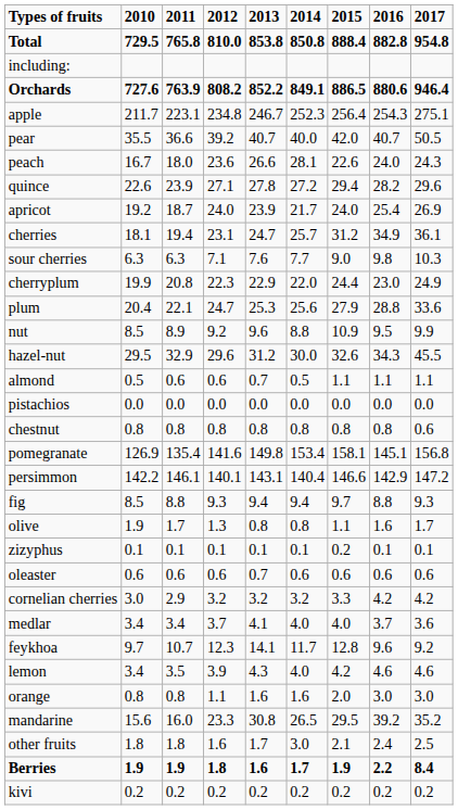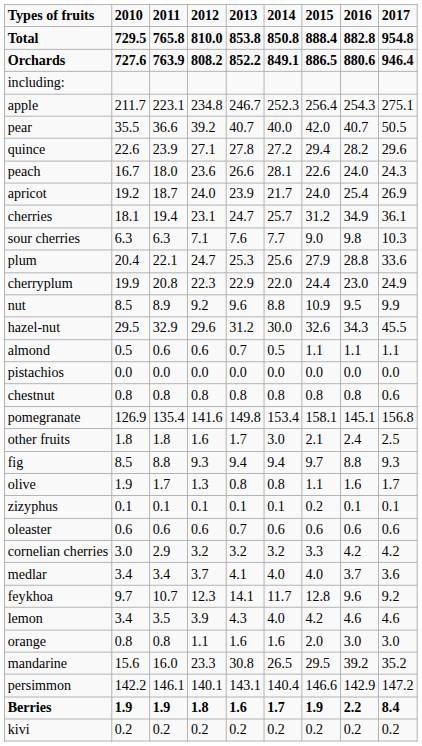 <table class="wikitable">
 <tr>
 <td><strong>Types of fruits</strong></td>
 <td><strong>2010</strong></td>
 <td><strong>2011</strong></td>
 <td><strong>2012</strong></td>
 <td><strong>2013</strong></td>
 <td><strong>2014</strong></td>
 <td><strong>2015</strong></td>
 <td><strong>2016</strong></td>
 <td><strong>2017</strong></td>
 </tr>
 <tr>
 <td><strong>Total</strong></td>
 <td><strong>729.5</strong></td>
 <td><strong>765.8</strong></td>
 <td><strong>810.0</strong></td>
 <td><strong>853.8</strong></td>
 <td><strong>850.8</strong></td>
 <td><strong>888.4</strong></td>
 <td><strong>882.8</strong></td>
 <td><strong>954.8</strong></td>
 </tr>
 <tr>
+<td><strong>Orchards</strong></td>
+<td><strong>727.6</strong></td>
+<td><strong>763.9</strong></td>
+<td><strong>808.2</strong></td>
+<td><strong>852.2</strong></td>
+<td><strong>849.1</strong></td>
+<td><strong>886.5</strong></td>
+<td><strong>880.6</strong></td>
+<td><strong>946.4</strong></td>
+</tr>
+<tr>
 <td>including:</td>
 <td></td>
 <td></td>
 <td></td>
 <td></td>
 <td></td>
 <td></td>
 <td></td>
 <td></td>
-</tr>
-<tr>
-<td><strong>Orchards</strong></td>
-<td><strong>727.6</strong></td>
-<td><strong>763.9</strong></td>
-<td><strong>808.2</strong></td>
-<td><strong>852.2</strong></td>
-<td><strong>849.1</strong></td>
-<td><strong>886.5</strong></td>
-<td><strong>880.6</strong></td>
-<td><strong>946.4</strong></td>
 </tr>
 <tr>
 <td>apple</td>
 <td>211.7</td>
 <td>223.1</td>
 <td>234.8</td>
 <td>246.7</td>
 <td>252.3</td>
 <td>256.4</td>
 <td>254.3</td>
 <td>275.1</td>
 </tr>
 <tr>
 <td>pear</td>
 <td>35.5</td>
 <td>36.6</td>
 <td>39.2</td>
 <td>40.7</td>
 <td>40.0</td>
 <td>42.0</td>
 <td>40.7</td>
 <td>50.5</td>
 </tr>
 <tr>
+<td>quince</td>
+<td>22.6</td>
+<td>23.9</td>
+<td>27.1</td>
+<td>27.8</td>
+<td>27.2</td>
+<td>29.4</td>
+<td>28.2</td>
+<td>29.6</td>
+</tr>
+<tr>
 <td>peach</td>
 <td>16.7</td>
 <td>18.0</td>
 <td>23.6</td>
 <td>26.6</td>
 <td>28.1</td>
 <td>22.6</td>
 <td>24.0</td>
 <td>24.3</td>
-</tr>
-<tr>
-<td>quince</td>
-<td>22.6</td>
-<td>23.9</td>
-<td>27.1</td>
-<td>27.8</td>
-<td>27.2</td>
-<td>29.4</td>
-<td>28.2</td>
-<td>29.6</td>
 </tr>
 <tr>
 <td>apricot</td>
 <td>19.2</td>
 <td>18.7</td>
 <td>24.0</td>
 <td>23.9</td>
 <td>21.7</td>
 <td>24.0</td>
 <td>25.4</td>
 <td>26.9</td>
 </tr>
 <tr>
 <td>cherries</td>
 <td>18.1</td>
 <td>19.4</td>
 <td>23.1</td>
 <td>24.7</td>
 <td>25.7</td>
 <td>31.2</td>
 <td>34.9</td>
 <td>36.1</td>
 </tr>
 <tr>
 <td>sour cherries</td>
 <td>6.3</td>
 <td>6.3</td>
 <td>7.1</td>
 <td>7.6</td>
 <td>7.7</td>
 <td>9.0</td>
 <td>9.8</td>
 <td>10.3</td>
 </tr>
 <tr>
+<td>plum</td>
+<td>20.4</td>
+<td>22.1</td>
+<td>24.7</td>
+<td>25.3</td>
+<td>25.6</td>
+<td>27.9</td>
+<td>28.8</td>
+<td>33.6</td>
+</tr>
+<tr>
 <td>cherryplum</td>
 <td>19.9</td>
 <td>20.8</td>
 <td>22.3</td>
 <td>22.9</td>
 <td>22.0</td>
 <td>24.4</td>
 <td>23.0</td>
 <td>24.9</td>
-</tr>
-<tr>
-<td>plum</td>
-<td>20.4</td>
-<td>22.1</td>
-<td>24.7</td>
-<td>25.3</td>
-<td>25.6</td>
-<td>27.9</td>
-<td>28.8</td>
-<td>33.6</td>
 </tr>
 <tr>
 <td>nut</td>
 <td>8.5</td>
 <td>8.9</td>
 <td>9.2</td>
 <td>9.6</td>
 <td>8.8</td>
 <td>10.9</td>
 <td>9.5</td>
 <td>9.9</td>
 </tr>
 <tr>
 <td>hazel-nut</td>
 <td>29.5</td>
 <td>32.9</td>
 <td>29.6</td>
 <td>31.2</td>
 <td>30.0</td>
 <td>32.6</td>
 <td>34.3</td>
 <td>45.5</td>
 </tr>
 <tr>
 <td>almond</td>
 <td>0.5</td>
 <td>0.6</td>
 <td>0.6</td>
 <td>0.7</td>
 <td>0.5</td>
 <td>1.1</td>
 <td>1.1</td>
 <td>1.1</td>
 </tr>
 <tr>
 <td>pistachios</td>
 <td>0.0</td>
 <td>0.0</td>
 <td>0.0</td>
 <td>0.0</td>
 <td>0.0</td>
 <td>0.0</td>
 <td>0.0</td>
 <td>0.0</td>
 </tr>
 <tr>
 <td>chestnut</td>
 <td>0.8</td>
 <td>0.8</td>
 <td>0.8</td>
 <td>0.8</td>
 <td>0.8</td>
 <td>0.8</td>
 <td>0.8</td>
 <td>0.6</td>
 </tr>
 <tr>
 <td>pomegranate</td>
 <td>126.9</td>
 <td>135.4</td>
 <td>141.6</td>
 <td>149.8</td>
 <td>153.4</td>
 <td>158.1</td>
 <td>145.1</td>
 <td>156.8</td>
 </tr>
 <tr>
-<td>persimmon</td>
-<td>142.2</td>
-<td>146.1</td>
-<td>140.1</td>
-<td>143.1</td>
-<td>140.4</td>
-<td>146.6</td>
-<td>142.9</td>
-<td>147.2</td>
+<td>other fruits</td>
+<td>1.8</td>
+<td>1.8</td>
+<td>1.6</td>
+<td>1.7</td>
+<td>3.0</td>
+<td>2.1</td>
+<td>2.4</td>
+<td>2.5</td>
 </tr>
 <tr>
 <td>fig</td>
 <td>8.5</td>
 <td>8.8</td>
 <td>9.3</td>
 <td>9.4</td>
 <td>9.4</td>
 <td>9.7</td>
 <td>8.8</td>
 <td>9.3</td>
 </tr>
 <tr>
 <td>olive</td>
 <td>1.9</td>
 <td>1.7</td>
 <td>1.3</td>
 <td>0.8</td>
 <td>0.8</td>
 <td>1.1</td>
 <td>1.6</td>
 <td>1.7</td>
 </tr>
 <tr>
 <td>zizyphus</td>
 <td>0.1</td>
 <td>0.1</td>
 <td>0.1</td>
 <td>0.1</td>
 <td>0.1</td>
 <td>0.2</td>
 <td>0.1</td>
 <td>0.1</td>
 </tr>
 <tr>
 <td>oleaster</td>
 <td>0.6</td>
 <td>0.6</td>
 <td>0.6</td>
 <td>0.7</td>
 <td>0.6</td>
 <td>0.6</td>
 <td>0.6</td>
 <td>0.6</td>
 </tr>
 <tr>
 <td>cornelian cherries</td>
 <td>3.0</td>
 <td>2.9</td>
 <td>3.2</td>
 <td>3.2</td>
 <td>3.2</td>
 <td>3.3</td>
 <td>4.2</td>
 <td>4.2</td>
 </tr>
 <tr>
 <td>medlar</td>
 <td>3.4</td>
 <td>3.4</td>
 <td>3.7</td>
 <td>4.1</td>
 <td>4.0</td>
 <td>4.0</td>
 <td>3.7</td>
 <td>3.6</td>
 </tr>
 <tr>
 <td>feykhoa</td>
 <td>9.7</td>
 <td>10.7</td>
 <td>12.3</td>
 <td>14.1</td>
 <td>11.7</td>
 <td>12.8</td>
 <td>9.6</td>
 <td>9.2</td>
 </tr>
 <tr>
 <td>lemon</td>
 <td>3.4</td>
 <td>3.5</td>
 <td>3.9</td>
 <td>4.3</td>
 <td>4.0</td>
 <td>4.2</td>
 <td>4.6</td>
 <td>4.6</td>
 </tr>
 <tr>
 <td>orange</td>
 <td>0.8</td>
 <td>0.8</td>
 <td>1.1</td>
 <td>1.6</td>
 <td>1.6</td>
 <td>2.0</td>
 <td>3.0</td>
 <td>3.0</td>
 </tr>
 <tr>
 <td>mandarine</td>
 <td>15.6</td>
 <td>16.0</td>
 <td>23.3</td>
 <td>30.8</td>
 <td>26.5</td>
 <td>29.5</td>
 <td>39.2</td>
 <td>35.2</td>
 </tr>
 <tr>
-<td>other fruits</td>
-<td>1.8</td>
-<td>1.8</td>
-<td>1.6</td>
-<td>1.7</td>
-<td>3.0</td>
-<td>2.1</td>
-<td>2.4</td>
-<td>2.5</td>
+<td>persimmon</td>
+<td>142.2</td>
+<td>146.1</td>
+<td>140.1</td>
+<td>143.1</td>
+<td>140.4</td>
+<td>146.6</td>
+<td>142.9</td>
+<td>147.2</td>
 </tr>
 <tr>
 <td><strong>Berries</strong></td>
 <td><strong>1.9</strong></td>
 <td><strong>1.9</strong></td>
 <td><strong>1.8</strong></td>
 <td><strong>1.6</strong></td>
 <td><strong>1.7</strong></td>
 <td><strong>1.9</strong></td>
 <td><strong>2.2</strong></td>
 <td><strong>8.4</strong></td>
 </tr>
 <tr>
 <td>kivi</td>
 <td>0.2</td>
 <td>0.2</td>
 <td>0.2</td>
 <td>0.2</td>
 <td>0.2</td>
 <td>0.2</td>
 <td>0.2</td>
 <td>0.2</td>
 </tr>
 </table>
